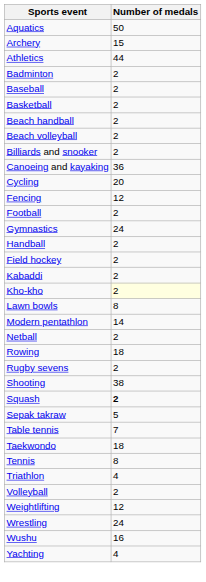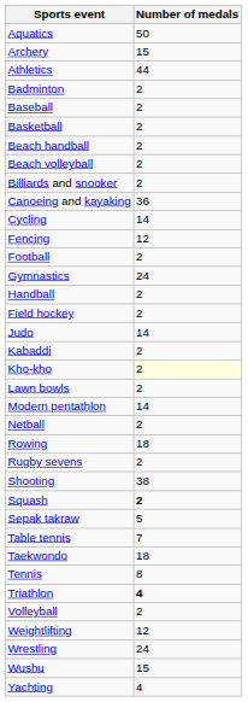 <table class="wikitable">
 <tr>
 <th>Sports event</th>
 <th>Number of medals</th>
 </tr>
 <tr>
 <td><a href='#'>Aquatics</a></td>
 <td>50</td>
 </tr>
 <tr>
 <td><a href='#'>Archery</a></td>
 <td>15</td>
 </tr>
 <tr>
 <td><a href='#'>Athletics</a></td>
 <td>44</td>
 </tr>
 <tr>
 <td><a href='#'>Badminton</a></td>
 <td>2</td>
 </tr>
 <tr>
 <td><a href='#'>Baseball</a></td>
 <td>2</td>
 </tr>
 <tr>
 <td><a href='#'>Basketball</a></td>
 <td>2</td>
 </tr>
 <tr>
 <td><a href='#'>Beach handball</a></td>
 <td>2</td>
 </tr>
 <tr>
 <td><a href='#'>Beach volleyball</a></td>
 <td>2</td>
 </tr>
 <tr>
 <td><a href='#'>Billiards</a> and <a href='#'>snooker</a></td>
 <td>2</td>
 </tr>
 <tr>
 <td><a href='#'>Canoeing</a> and <a href='#'>kayaking</a></td>
 <td>36</td>
 </tr>
 <tr>
 <td><a href='#'>Cycling</a></td>
-<td>20</td>
+<td>14</td>
 </tr>
 <tr>
 <td><a href='#'>Fencing</a></td>
 <td>12</td>
 </tr>
 <tr>
 <td><a href='#'>Football</a></td>
 <td>2</td>
 </tr>
 <tr>
 <td><a href='#'>Gymnastics</a></td>
 <td>24</td>
 </tr>
 <tr>
 <td><a href='#'>Handball</a></td>
 <td>2</td>
 </tr>
 <tr>
 <td><a href='#'>Field hockey</a></td>
 <td>2</td>
 </tr>
 <tr>
+<td><a href='#'>Judo</a></td>
+<td>14</td>
+</tr>
+<tr>
 <td><a href='#'>Kabaddi</a></td>
 <td>2</td>
 </tr>
 <tr>
 <td><a href='#'>Kho-kho</a></td>
 <td style="background: lightyellow;">2</td>
 </tr>
 <tr>
 <td><a href='#'>Lawn bowls</a></td>
-<td>8</td>
+<td>2</td>
 </tr>
 <tr>
 <td><a href='#'>Modern pentathlon</a></td>
 <td>14</td>
 </tr>
 <tr>
 <td><a href='#'>Netball</a></td>
 <td>2</td>
 </tr>
 <tr>
 <td><a href='#'>Rowing</a></td>
 <td>18</td>
 </tr>
 <tr>
 <td><a href='#'>Rugby sevens</a></td>
 <td>2</td>
 </tr>
 <tr>
 <td><a href='#'>Shooting</a></td>
 <td>38</td>
 </tr>
 <tr>
 <td><a href='#'>Squash</a></td>
 <td><strong>2</strong></td>
 </tr>
 <tr>
 <td><a href='#'>Sepak takraw</a></td>
 <td>5</td>
 </tr>
 <tr>
 <td><a href='#'>Table tennis</a></td>
 <td>7</td>
 </tr>
 <tr>
 <td><a href='#'>Taekwondo</a></td>
 <td>18</td>
 </tr>
 <tr>
 <td><a href='#'>Tennis</a></td>
 <td>8</td>
 </tr>
 <tr>
 <td><a href='#'>Triathlon</a></td>
-<td>4</td>
+<td><strong>4</strong></td>
 </tr>
 <tr>
 <td><a href='#'>Volleyball</a></td>
 <td>2</td>
 </tr>
 <tr>
 <td><a href='#'>Weightlifting</a></td>
 <td>12</td>
 </tr>
 <tr>
 <td><a href='#'>Wrestling</a></td>
 <td>24</td>
 </tr>
 <tr>
 <td><a href='#'>Wushu</a></td>
-<td>16</td>
+<td>15</td>
 </tr>
 <tr>
 <td><a href='#'>Yachting</a></td>
 <td>4</td>
 </tr>
 </table>
